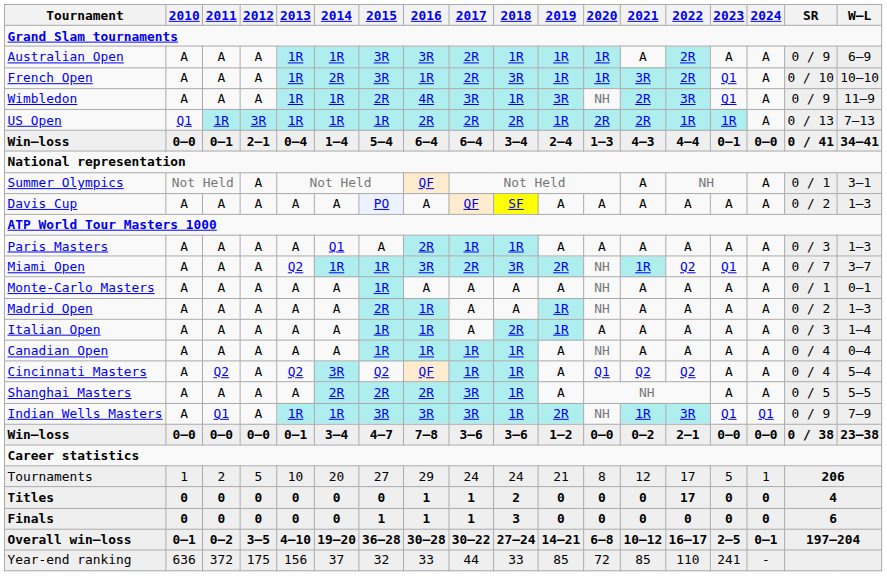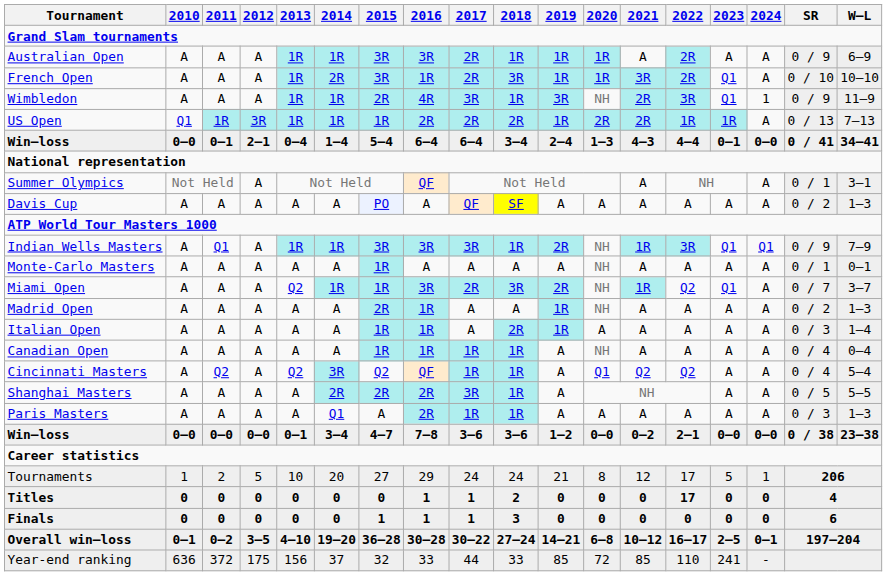 <table class=wikitable style=text-align:center>
 <tr>
 <th>Tournament</th>
 <th><a href='#'>2010</a></th>
 <th><a href='#'>2011</a></th>
 <th><a href='#'>2012</a></th>
 <th><a href='#'>2013</a></th>
 <th><a href='#'>2014</a></th>
 <th><a href='#'>2015</a></th>
 <th><a href='#'>2016</a></th>
 <th><a href='#'>2017</a></th>
 <th><a href='#'>2018</a></th>
 <th><a href='#'>2019</a></th>
 <th><a href='#'>2020</a></th>
 <th><a href='#'>2021</a></th>
 <th><a href='#'>2022</a></th>
 <th><a href='#'>2023</a></th>
 <th><a href='#'>2024</a></th>
 <th>SR</th>
 <th>W–L</th>
 </tr>
 <tr>
 <td colspan="18" style="text-align:left;"><strong><a href='#'>Grand Slam tournaments</a></strong></td>
 </tr>
 <tr>
 <td align=left><a href='#'>Australian Open</a></td>
 <td>A</td>
 <td>A</td>
 <td>A</td>
 <td style="background:#afeeee;"><a href='#'>1R</a></td>
 <td style="background:#afeeee;"><a href='#'>1R</a></td>
 <td style="background:#afeeee;"><a href='#'>3R</a></td>
 <td style="background:#afeeee;"><a href='#'>3R</a></td>
 <td style="background:#afeeee;"><a href='#'>2R</a></td>
 <td style="background:#afeeee;"><a href='#'>1R</a></td>
 <td style="background:#afeeee;"><a href='#'>1R</a></td>
 <td style="background:#afeeee;"><a href='#'>1R</a></td>
 <td>A</td>
 <td style="background:#afeeee;"><a href='#'>2R</a></td>
 <td>A</td>
 <td>A</td>
 <td style="background:#efefef;">0 / 9</td>
 <td style="background:#efefef;">6–9</td>
 </tr>
 <tr>
 <td align=left><a href='#'>French Open</a></td>
 <td>A</td>
 <td>A</td>
 <td>A</td>
 <td style="background:#afeeee;"><a href='#'>1R</a></td>
 <td style="background:#afeeee;"><a href='#'>2R</a></td>
 <td style="background:#afeeee;"><a href='#'>3R</a></td>
 <td style="background:#afeeee;"><a href='#'>1R</a></td>
 <td style="background:#afeeee;"><a href='#'>2R</a></td>
 <td style="background:#afeeee;"><a href='#'>3R</a></td>
 <td style="background:#afeeee;"><a href='#'>1R</a></td>
 <td style="background:#afeeee;"><a href='#'>1R</a></td>
 <td style="background:#afeeee;"><a href='#'>3R</a></td>
 <td style="background:#afeeee;"><a href='#'>2R</a></td>
 <td><a href='#'>Q1</a></td>
 <td>A</td>
 <td style="background:#efefef;">0 / 10</td>
 <td style="background:#efefef;">10–10</td>
 </tr>
 <tr>
 <td align=left><a href='#'>Wimbledon</a></td>
 <td>A</td>
 <td>A</td>
 <td>A</td>
 <td bgcolor=afeeee><a href='#'>1R</a></td>
 <td bgcolor=afeeee><a href='#'>1R</a></td>
 <td bgcolor=afeeee><a href='#'>2R</a></td>
 <td bgcolor=afeeee><a href='#'>4R</a></td>
 <td bgcolor=afeeee><a href='#'>3R</a></td>
 <td bgcolor=afeeee><a href='#'>1R</a></td>
 <td bgcolor=afeeee><a href='#'>3R</a></td>
 <td style=color:#767676>NH</td>
 <td bgcolor=afeeee><a href='#'>2R</a></td>
 <td bgcolor=afeeee><a href='#'>3R</a></td>
 <td><a href='#'>Q1</a></td>
-<td>A</td>
+<td>1</td>
 <td style="background:#efefef;">0 / 9</td>
 <td style="background:#efefef;">11–9</td>
 </tr>
 <tr>
 <td align=left><a href='#'>US Open</a></td>
 <td><a href='#'>Q1</a></td>
 <td style="background:#afeeee;"><a href='#'>1R</a></td>
 <td style="background:#afeeee;"><a href='#'>3R</a></td>
 <td style="background:#afeeee;"><a href='#'>1R</a></td>
 <td style="background:#afeeee;"><a href='#'>1R</a></td>
 <td style="background:#afeeee;"><a href='#'>1R</a></td>
 <td style="background:#afeeee;"><a href='#'>2R</a></td>
 <td style="background:#afeeee;"><a href='#'>2R</a></td>
 <td style="background:#afeeee;"><a href='#'>2R</a></td>
 <td style="background:#afeeee;"><a href='#'>1R</a></td>
 <td style="background:#afeeee;"><a href='#'>2R</a></td>
 <td style="background:#afeeee;"><a href='#'>2R</a></td>
 <td style="background:#afeeee;"><a href='#'>1R</a></td>
 <td style="background:#afeeee;"><a href='#'>1R</a></td>
 <td>A</td>
 <td style="background:#efefef;">0 / 13</td>
 <td style="background:#efefef;">7–13</td>
 </tr>
 <tr style=font-weight:bold;background:#efefef>
 <td style=text-align:left>Win–loss</td>
 <td>0–0</td>
 <td>0–1</td>
 <td>2–1</td>
 <td>0–4</td>
 <td>1–4</td>
 <td>5–4</td>
 <td>6–4</td>
 <td>6–4</td>
 <td>3–4</td>
 <td>2–4</td>
 <td>1–3</td>
 <td>4–3</td>
 <td>4–4</td>
 <td>0–1</td>
 <td>0–0</td>
 <td>0 / 41</td>
 <td>34–41</td>
 </tr>
 <tr>
 <td colspan="18" style="text-align:left;"><strong>National representation</strong></td>
 </tr>
 <tr>
 <td align=left><a href='#'>Summer Olympics</a></td>
 <td colspan=2 style=color:#767676>Not Held</td>
 <td>A</td>
 <td colspan=3 style=color:#767676>Not Held</td>
 <td bgcolor=ffebcd><a href='#'>QF</a></td>
 <td colspan=4 style=color:#767676>Not Held</td>
 <td>A</td>
 <td colspan=2 style="color:#767676;">NH</td>
 <td>A</td>
 <td style="background:#efefef;">0 / 1</td>
 <td style="background:#efefef;">3–1</td>
 </tr>
 <tr>
 <td align=left><a href='#'>Davis Cup</a></td>
 <td>A</td>
 <td>A</td>
 <td>A</td>
 <td>A</td>
 <td>A</td>
 <td bgcolor=ecf2ff><a href='#'>PO</a></td>
 <td>A</td>
 <td bgcolor=ffebcd><a href='#'>QF</a></td>
 <td style="background:yellow;"><a href='#'>SF</a></td>
 <td>A</td>
 <td>A</td>
 <td>A</td>
 <td>A</td>
 <td>A</td>
 <td>A</td>
 <td style="background:#efefef;">0 / 2</td>
 <td style="background:#efefef;">1–3</td>
 </tr>
 <tr>
 <td colspan="18" style="text-align:left;"><strong><a href='#'>ATP World Tour Masters 1000</a></strong></td>
 </tr>
 <tr>
-<td align=left><a href='#'>Paris Masters</a></td>
+<td align=left><a href='#'>Indian Wells Masters</a></td>
+<td>A</td>
+<td><a href='#'>Q1</a></td>
+<td>A</td>
+<td bgcolor=afeeee><a href='#'>1R</a></td>
+<td bgcolor=afeeee><a href='#'>1R</a></td>
+<td bgcolor=afeeee><a href='#'>3R</a></td>
+<td bgcolor=afeeee><a href='#'>3R</a></td>
+<td bgcolor=afeeee><a href='#'>3R</a></td>
+<td bgcolor=afeeee><a href='#'>1R</a></td>
+<td bgcolor=afeeee><a href='#'>2R</a></td>
+<td style=color:#767676>NH</td>
+<td bgcolor=afeeee><a href='#'>1R</a></td>
+<td bgcolor=afeeee><a href='#'>3R</a></td>
+<td><a href='#'>Q1</a></td>
+<td><a href='#'>Q1</a></td>
+<td style="background:#efefef;">0 / 9</td>
+<td style="background:#efefef;">7–9</td>
+</tr>
+<tr>
+<td align=left><a href='#'>Monte-Carlo Masters</a></td>
 <td>A</td>
 <td>A</td>
 <td>A</td>
 <td>A</td>
-<td><a href='#'>Q1</a></td>
 <td>A</td>
-<td bgcolor=afeeee><a href='#'>2R</a></td>
-<td bgcolor=afeeee><a href='#'>1R</a></td>
 <td bgcolor=afeeee><a href='#'>1R</a></td>
 <td>A</td>
 <td>A</td>
 <td>A</td>
 <td>A</td>
+<td style=color:#767676>NH</td>
 <td>A</td>
 <td>A</td>
-<td style="background:#efefef;">0 / 3</td>
-<td style="background:#efefef;">1–3</td>
+<td>A</td>
+<td>A</td>
+<td style="background:#efefef;">0 / 1</td>
+<td style="background:#efefef;">0–1</td>
 </tr>
 <tr>
 <td align=left><a href='#'>Miami Open</a></td>
 <td>A</td>
 <td>A</td>
 <td>A</td>
 <td><a href='#'>Q2</a></td>
 <td bgcolor=afeeee><a href='#'>1R</a></td>
 <td bgcolor=afeeee><a href='#'>1R</a></td>
 <td bgcolor=afeeee><a href='#'>3R</a></td>
 <td bgcolor=afeeee><a href='#'>2R</a></td>
 <td bgcolor=afeeee><a href='#'>3R</a></td>
 <td bgcolor=afeeee><a href='#'>2R</a></td>
 <td style=color:#767676>NH</td>
 <td bgcolor=afeeee><a href='#'>1R</a></td>
 <td><a href='#'>Q2</a></td>
 <td><a href='#'>Q1</a></td>
 <td>A</td>
 <td style="background:#efefef;">0 / 7</td>
 <td style="background:#efefef;">3–7</td>
-</tr>
-<tr>
-<td align=left><a href='#'>Monte-Carlo Masters</a></td>
-<td>A</td>
-<td>A</td>
-<td>A</td>
-<td>A</td>
-<td>A</td>
-<td bgcolor=afeeee><a href='#'>1R</a></td>
-<td>A</td>
-<td>A</td>
-<td>A</td>
-<td>A</td>
-<td style=color:#767676>NH</td>
-<td>A</td>
-<td>A</td>
-<td>A</td>
-<td>A</td>
-<td style="background:#efefef;">0 / 1</td>
-<td style="background:#efefef;">0–1</td>
 </tr>
 <tr>
 <td align=left><a href='#'>Madrid Open</a></td>
 <td>A</td>
 <td>A</td>
 <td>A</td>
 <td>A</td>
 <td>A</td>
 <td bgcolor=afeeee><a href='#'>2R</a></td>
 <td bgcolor=afeeee><a href='#'>1R</a></td>
 <td>A</td>
 <td>A</td>
 <td bgcolor=afeeee><a href='#'>1R</a></td>
 <td style=color:#767676>NH</td>
 <td>A</td>
 <td>A</td>
 <td>A</td>
 <td>A</td>
 <td style="background:#efefef;">0 / 2</td>
 <td style="background:#efefef;">1–3</td>
 </tr>
 <tr>
 <td align=left><a href='#'>Italian Open</a></td>
 <td>A</td>
 <td>A</td>
 <td>A</td>
 <td>A</td>
 <td>A</td>
 <td bgcolor=afeeee><a href='#'>1R</a></td>
 <td bgcolor=afeeee><a href='#'>1R</a></td>
 <td>A</td>
 <td bgcolor=afeeee><a href='#'>2R</a></td>
 <td bgcolor=afeeee><a href='#'>1R</a></td>
 <td>A</td>
 <td>A</td>
 <td>A</td>
 <td>A</td>
 <td>A</td>
 <td style="background:#efefef;">0 / 3</td>
 <td style="background:#efefef;">1–4</td>
 </tr>
 <tr>
 <td align=left><a href='#'>Canadian Open</a></td>
 <td>A</td>
 <td>A</td>
 <td>A</td>
 <td>A</td>
 <td>A</td>
 <td bgcolor=afeeee><a href='#'>1R</a></td>
 <td bgcolor=afeeee><a href='#'>1R</a></td>
 <td bgcolor=afeeee><a href='#'>1R</a></td>
 <td bgcolor=afeeee><a href='#'>1R</a></td>
 <td>A</td>
 <td style=color:#767676>NH</td>
 <td>A</td>
 <td>A</td>
 <td>A</td>
 <td>A</td>
 <td style="background:#efefef;">0 / 4</td>
 <td style="background:#efefef;">0–4</td>
 </tr>
 <tr>
 <td align=left><a href='#'>Cincinnati Masters</a></td>
 <td>A</td>
 <td><a href='#'>Q2</a></td>
 <td>A</td>
 <td><a href='#'>Q2</a></td>
 <td bgcolor=afeeee><a href='#'>3R</a></td>
 <td><a href='#'>Q2</a></td>
 <td bgcolor=ffebcd><a href='#'>QF</a></td>
 <td bgcolor=afeeee><a href='#'>1R</a></td>
 <td bgcolor=afeeee><a href='#'>1R</a></td>
 <td>A</td>
 <td><a href='#'>Q1</a></td>
 <td><a href='#'>Q2</a></td>
 <td><a href='#'>Q2</a></td>
 <td>A</td>
 <td>A</td>
 <td style="background:#efefef;">0 / 4</td>
 <td style="background:#efefef;">5–4</td>
 </tr>
 <tr>
 <td align=left><a href='#'>Shanghai Masters</a></td>
 <td>A</td>
 <td>A</td>
 <td>A</td>
 <td>A</td>
 <td bgcolor=afeeee><a href='#'>2R</a></td>
 <td bgcolor=afeeee><a href='#'>2R</a></td>
 <td bgcolor=afeeee><a href='#'>2R</a></td>
 <td bgcolor=afeeee><a href='#'>3R</a></td>
 <td bgcolor=afeeee><a href='#'>1R</a></td>
 <td>A</td>
 <td colspan=3 style=color:#767676>NH</td>
 <td>A</td>
 <td>A</td>
 <td style="background:#efefef;">0 / 5</td>
 <td style="background:#efefef;">5–5</td>
 </tr>
 <tr>
-<td align=left><a href='#'>Indian Wells Masters</a></td>
+<td align=left><a href='#'>Paris Masters</a></td>
+<td>A</td>
+<td>A</td>
+<td>A</td>
 <td>A</td>
 <td><a href='#'>Q1</a></td>
 <td>A</td>
+<td bgcolor=afeeee><a href='#'>2R</a></td>
 <td bgcolor=afeeee><a href='#'>1R</a></td>
 <td bgcolor=afeeee><a href='#'>1R</a></td>
-<td bgcolor=afeeee><a href='#'>3R</a></td>
-<td bgcolor=afeeee><a href='#'>3R</a></td>
-<td bgcolor=afeeee><a href='#'>3R</a></td>
-<td bgcolor=afeeee><a href='#'>1R</a></td>
-<td bgcolor=afeeee><a href='#'>2R</a></td>
-<td style=color:#767676>NH</td>
-<td bgcolor=afeeee><a href='#'>1R</a></td>
-<td bgcolor=afeeee><a href='#'>3R</a></td>
-<td><a href='#'>Q1</a></td>
-<td><a href='#'>Q1</a></td>
-<td style="background:#efefef;">0 / 9</td>
-<td style="background:#efefef;">7–9</td>
+<td>A</td>
+<td>A</td>
+<td>A</td>
+<td>A</td>
+<td>A</td>
+<td>A</td>
+<td style="background:#efefef;">0 / 3</td>
+<td style="background:#efefef;">1–3</td>
 </tr>
 <tr style=font-weight:bold;background:#efefef>
 <td style=text-align:left>Win–loss</td>
 <td>0–0</td>
 <td>0–0</td>
 <td>0–0</td>
 <td>0–1</td>
 <td>3–4</td>
 <td>4–7</td>
 <td>7–8</td>
 <td>3–6</td>
 <td>3–6</td>
 <td>1–2</td>
 <td>0–0</td>
 <td>0–2</td>
 <td>2–1</td>
 <td>0–0</td>
 <td>0–0</td>
 <td>0 / 38</td>
 <td>23–38</td>
 </tr>
 <tr>
 <td colspan="18" style="text-align:left;"><strong>Career statistics</strong></td>
 </tr>
 <tr style="background:#efefef;">
 <td align=left>Tournaments</td>
 <td>1</td>
 <td>2</td>
 <td>5</td>
 <td>10</td>
 <td>20</td>
 <td>27</td>
 <td>29</td>
 <td>24</td>
 <td>24</td>
 <td>21</td>
 <td>8</td>
 <td>12</td>
 <td>17</td>
 <td>5</td>
 <td>1</td>
 <td colspan=2><strong>206</strong></td>
 </tr>
 <tr style=font-weight:bold;background:#efefef>
 <td style=text-align:left>Titles</td>
 <td>0</td>
 <td>0</td>
 <td>0</td>
 <td>0</td>
 <td>0</td>
 <td>0</td>
 <td>1</td>
 <td>1</td>
 <td>2</td>
 <td>0</td>
 <td>0</td>
 <td>0</td>
 <td>17</td>
 <td>0</td>
 <td>0</td>
 <td colspan=2>4</td>
 </tr>
 <tr style=font-weight:bold;background:#efefef>
 <td style=text-align:left>Finals</td>
 <td>0</td>
 <td>0</td>
 <td>0</td>
 <td>0</td>
 <td>0</td>
 <td>1</td>
 <td>1</td>
 <td>1</td>
 <td>3</td>
 <td>0</td>
 <td>0</td>
 <td>0</td>
 <td>0</td>
 <td>0</td>
 <td>0</td>
 <td colspan=2>6</td>
 </tr>
 <tr style=font-weight:bold;background:#efefef>
 <td style=text-align:left>Overall win–loss</td>
 <td>0–1</td>
 <td>0–2</td>
 <td>3–5</td>
 <td>4–10</td>
 <td>19–20</td>
 <td>36–28</td>
 <td>30–28</td>
 <td>30–22</td>
 <td>27–24</td>
 <td>14–21</td>
 <td>6–8</td>
 <td>10–12</td>
 <td>16–17</td>
 <td>2–5</td>
 <td>0–1</td>
 <td colspan=2>197–204</td>
 </tr>
 <tr style="background:#efefef;">
 <td style="text-align:left;">Year-end ranking</td>
 <td>636</td>
 <td>372</td>
 <td>175</td>
 <td>156</td>
 <td>37</td>
 <td>32</td>
 <td>33</td>
 <td>44</td>
 <td>33</td>
 <td>85</td>
 <td>72</td>
 <td>85</td>
 <td>110</td>
 <td>241</td>
 <td>-</td>
 <td colspan=2><strong></strong></td>
 </tr>
 </table>
